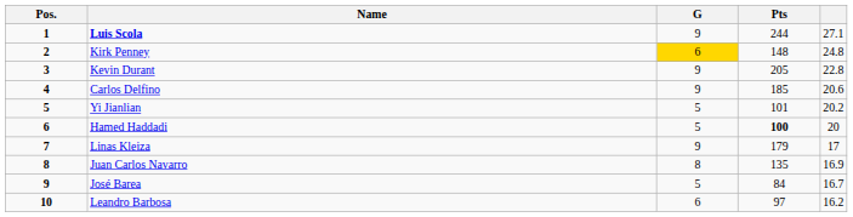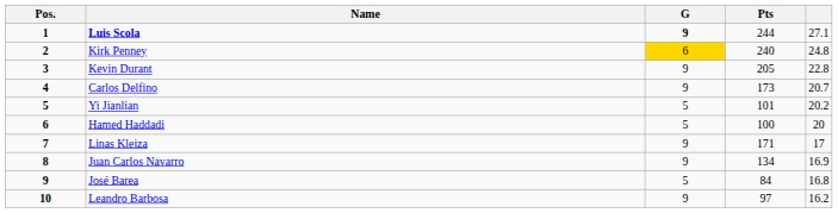 <table class="wikitable" style="width:90%;">
 <tr>
 <th style="width:10%;">Pos.</th>
 <th style="width:70%;">Name</th>
 <th style="width:10%;">G</th>
 <th style="width:10%;">Pts</th>
 <th style="width:10%;"></th>
 </tr>
 <tr align=center>
 <td><strong>1</strong></td>
 <td align=left> <strong><a href='#'>Luis Scola</a></strong></td>
-<td>9</td>
+<td><strong>9</strong></td>
 <td>244</td>
 <td>27.1</td>
 </tr>
 <tr align=center>
 <td><strong>2</strong></td>
 <td align=left> <a href='#'>Kirk Penney</a></td>
 <td style="background: gold;">6</td>
-<td>148</td>
+<td>240</td>
 <td>24.8</td>
 </tr>
 <tr align=center>
 <td><strong>3</strong></td>
 <td align=left> <a href='#'>Kevin Durant</a></td>
 <td>9</td>
 <td>205</td>
 <td>22.8</td>
 </tr>
 <tr align=center>
 <td><strong>4</strong></td>
 <td align=left> <a href='#'>Carlos Delfino</a></td>
 <td>9</td>
-<td>185</td>
-<td>20.6</td>
+<td>173</td>
+<td>20.7</td>
 </tr>
 <tr align=center>
 <td><strong>5</strong></td>
 <td align=left> <a href='#'>Yi Jianlian</a></td>
 <td>5</td>
 <td>101</td>
 <td>20.2</td>
 </tr>
 <tr align=center>
 <td><strong>6</strong></td>
 <td align=left> <a href='#'>Hamed Haddadi</a></td>
 <td>5</td>
-<td><strong>100</strong></td>
+<td>100</td>
 <td>20</td>
 </tr>
 <tr align=center>
 <td><strong>7</strong></td>
 <td align=left> <a href='#'>Linas Kleiza</a></td>
 <td>9</td>
-<td>179</td>
+<td>171</td>
 <td>17</td>
 </tr>
 <tr align=center>
 <td><strong>8</strong></td>
 <td align=left> <a href='#'>Juan Carlos Navarro</a></td>
-<td>8</td>
-<td>135</td>
+<td>9</td>
+<td>134</td>
 <td>16.9</td>
 </tr>
 <tr align=center>
 <td><strong>9</strong></td>
 <td align=left> <a href='#'>José Barea</a></td>
 <td>5</td>
 <td>84</td>
-<td>16.7</td>
+<td>16.8</td>
 </tr>
 <tr align=center>
 <td><strong>10</strong></td>
 <td align=left> <a href='#'>Leandro Barbosa</a></td>
-<td>6</td>
+<td>9</td>
 <td>97</td>
 <td>16.2</td>
 </tr>
 </table>
